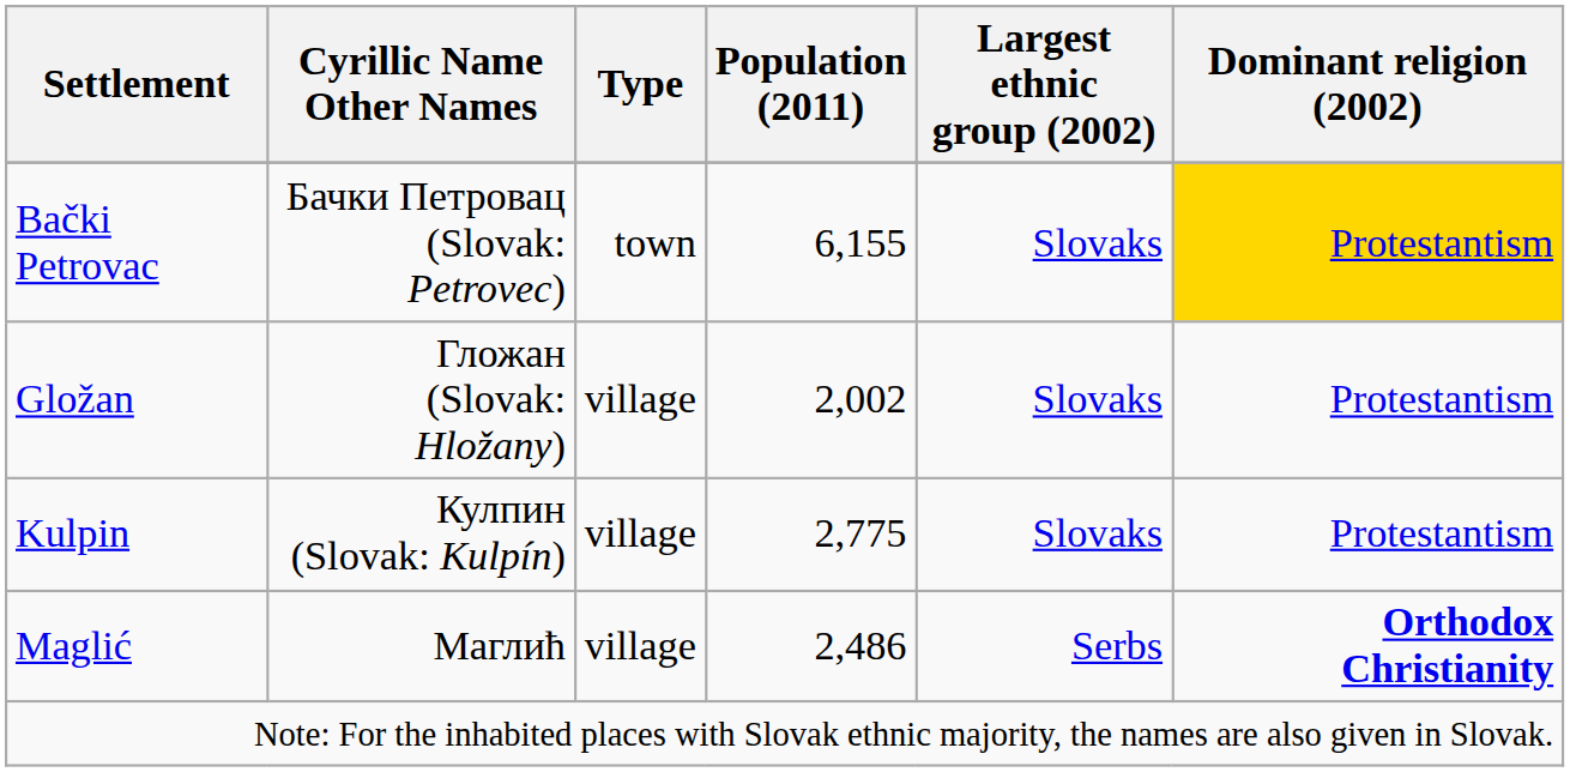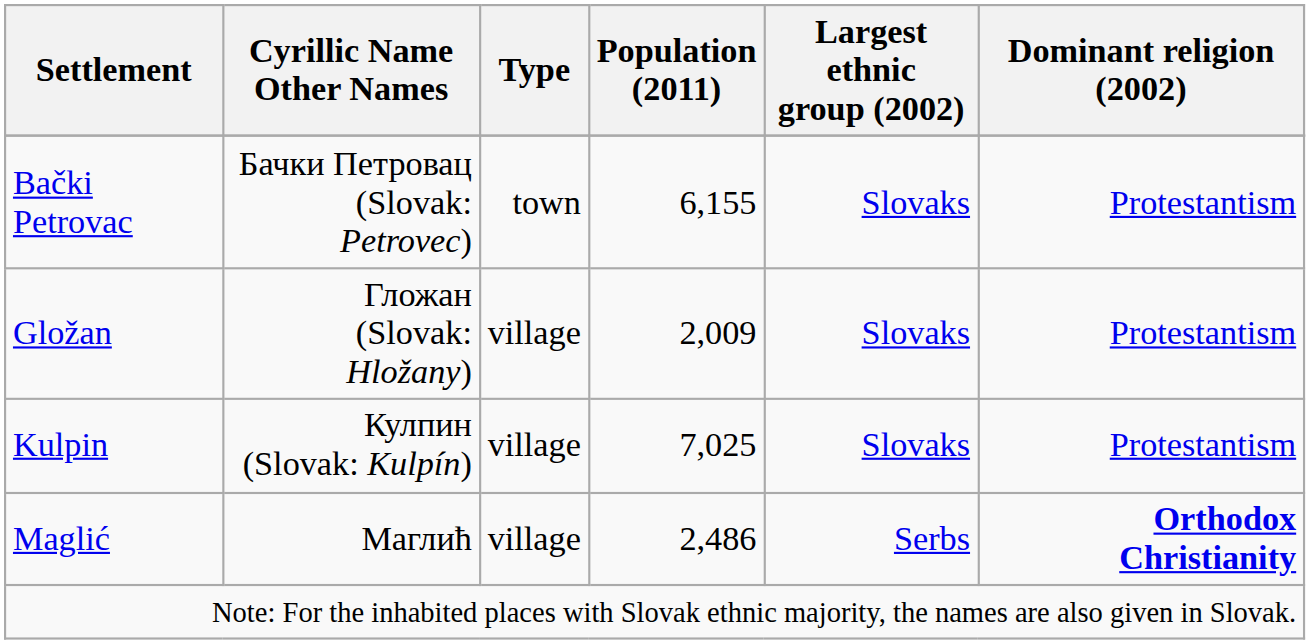 <table class="wikitable" style="text-align: right;">
 <tr bgcolor="#e0e0e0">
 <th rowspan="1">Settlement</th>
 <th colspan="1">Cyrillic Name<br>Other Names</th>
 <th colspan="1">Type</th>
 <th colspan="1">Population<br>(2011)</th>
 <th colspan="1">Largest ethnic<br>group (2002)</th>
 <th colspan="1">Dominant religion<br>(2002)</th>
 </tr>
 <tr bgcolor="#e0e0e0">
 </tr>
 <tr>
 <td align="left"><a href='#'>Bački Petrovac</a></td>
 <td>Бачки Петровац<br>(Slovak: <em>Petrovec</em>)</td>
 <td>town</td>
 <td>6,155</td>
 <td><a href='#'>Slovaks</a></td>
-<td style="background: gold;"><a href='#'>Protestantism</a></td>
+<td><a href='#'>Protestantism</a></td>
 </tr>
 <tr>
 <td align="left"><a href='#'>Gložan</a></td>
 <td>Гложан<br>(Slovak: <em>Hložany</em>)</td>
 <td>village</td>
-<td>2,002</td>
+<td>2,009</td>
 <td><a href='#'>Slovaks</a></td>
 <td><a href='#'>Protestantism</a></td>
 </tr>
 <tr>
 <td align="left"><a href='#'>Kulpin</a></td>
 <td>Кулпин<br>(Slovak: <em>Kulpín</em>)</td>
 <td>village</td>
-<td>2,775</td>
+<td>7,025</td>
 <td><a href='#'>Slovaks</a></td>
 <td><a href='#'>Protestantism</a></td>
 </tr>
 <tr>
 <td align="left"><a href='#'>Maglić</a></td>
 <td>Маглић</td>
 <td>village</td>
 <td>2,486</td>
 <td><a href='#'>Serbs</a></td>
 <td><strong><a href='#'>Orthodox Christianity</a></strong></td>
 </tr>
 <tr>
 <td colspan="19"><small>Note: For the inhabited places with Slovak ethnic majority, the names are also given in Slovak.</small></td>
 </tr>
 </table>
